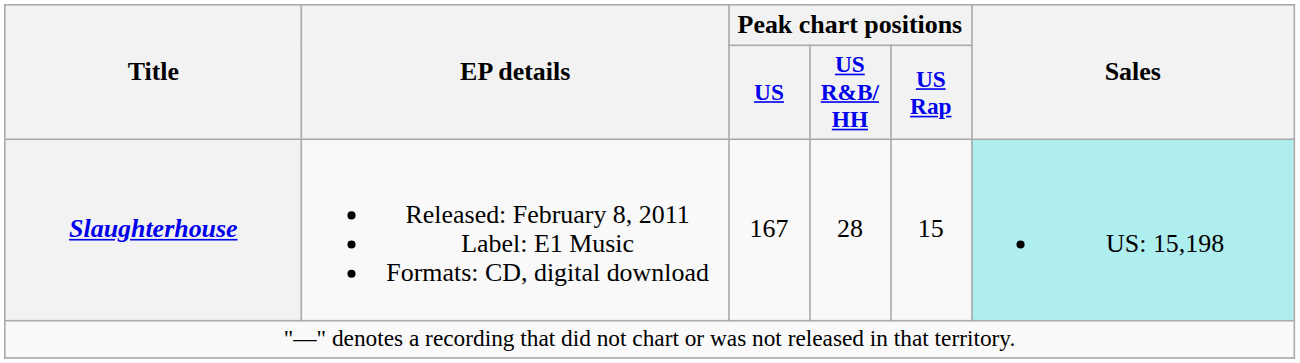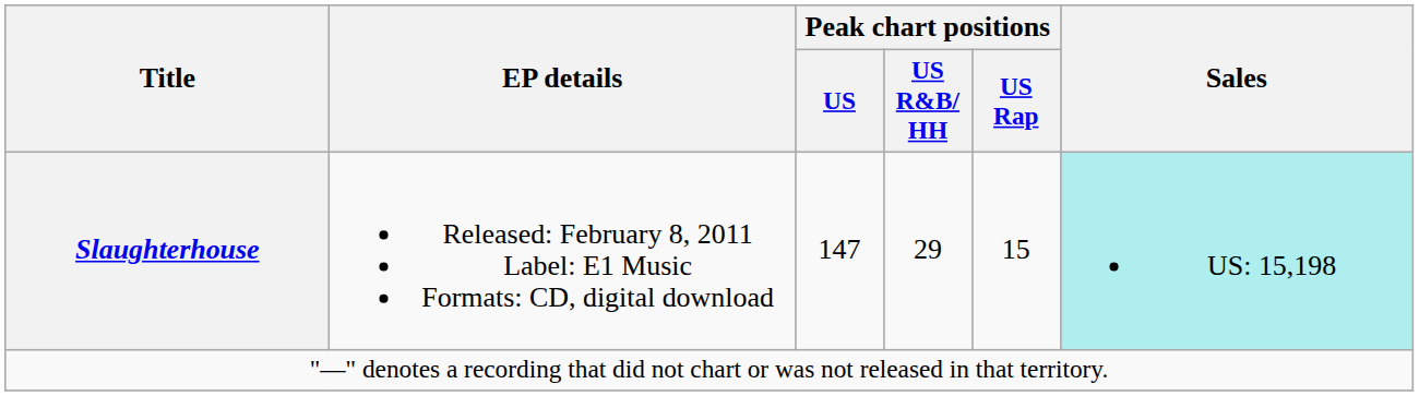 <table class="wikitable plainrowheaders" style="text-align:center;">
 <tr>
 <th scope="col" rowspan="2" style="width:11em;">Title</th>
 <th scope="col" rowspan="2" style="width:16em;">EP details</th>
 <th scope="col" colspan="3">Peak chart positions</th>
 <th scope="col" rowspan="2" style="width:12em;">Sales</th>
 </tr>
 <tr>
 <th scope="col" style="width:3em;font-size:90%;"><a href='#'>US</a></th>
 <th scope="col" style="width:3em;font-size:90%;"><a href='#'>US R&B/<br>HH</a></th>
 <th scope="col" style="width:3em;font-size:90%;"><a href='#'>US <br>Rap</a></th>
 </tr>
 <tr>
 <th scope="row"><em><a href='#'>Slaughterhouse</a></em></th>
 <td><br><ul><li>Released: February 8, 2011</li><li>Label: E1 Music</li><li>Formats: CD, digital download</li></ul></td>
-<td>167</td>
-<td>28</td>
+<td>147</td>
+<td>29</td>
 <td>15</td>
 <td style="background: paleturquoise;"><br><ul><li>US: 15,198</li></ul></td>
 </tr>
 <tr>
 <td colspan="6" style="font-size:90%">"—" denotes a recording that did not chart or was not released in that territory.</td>
 </tr>
 </table>
